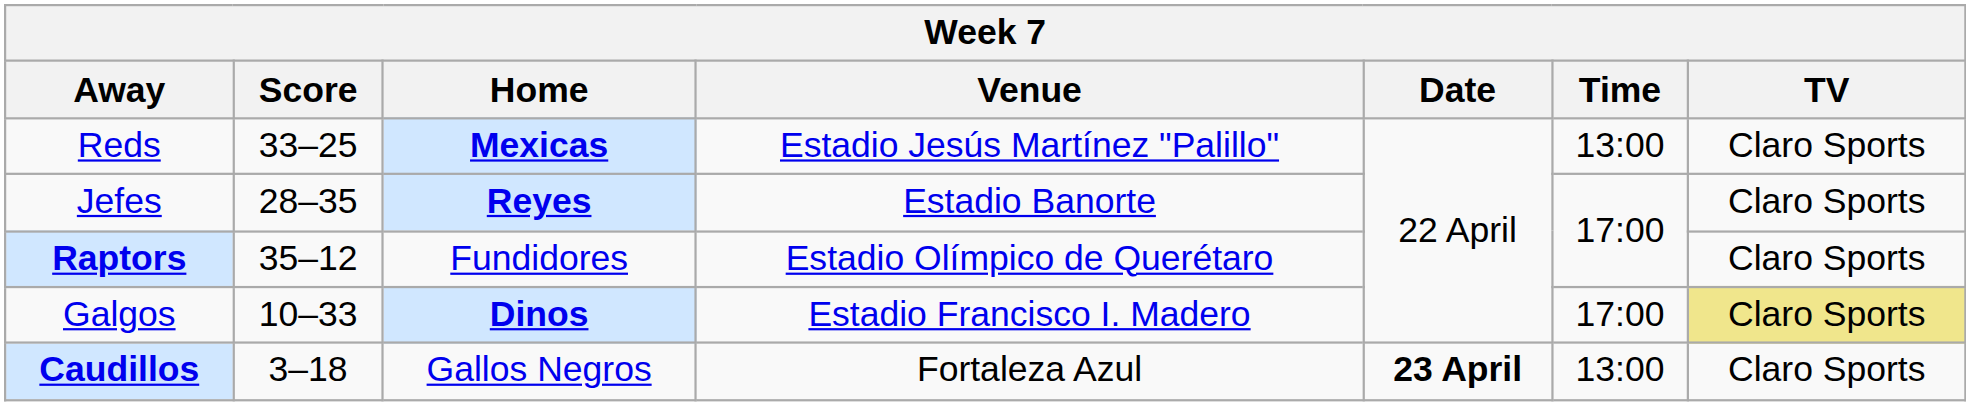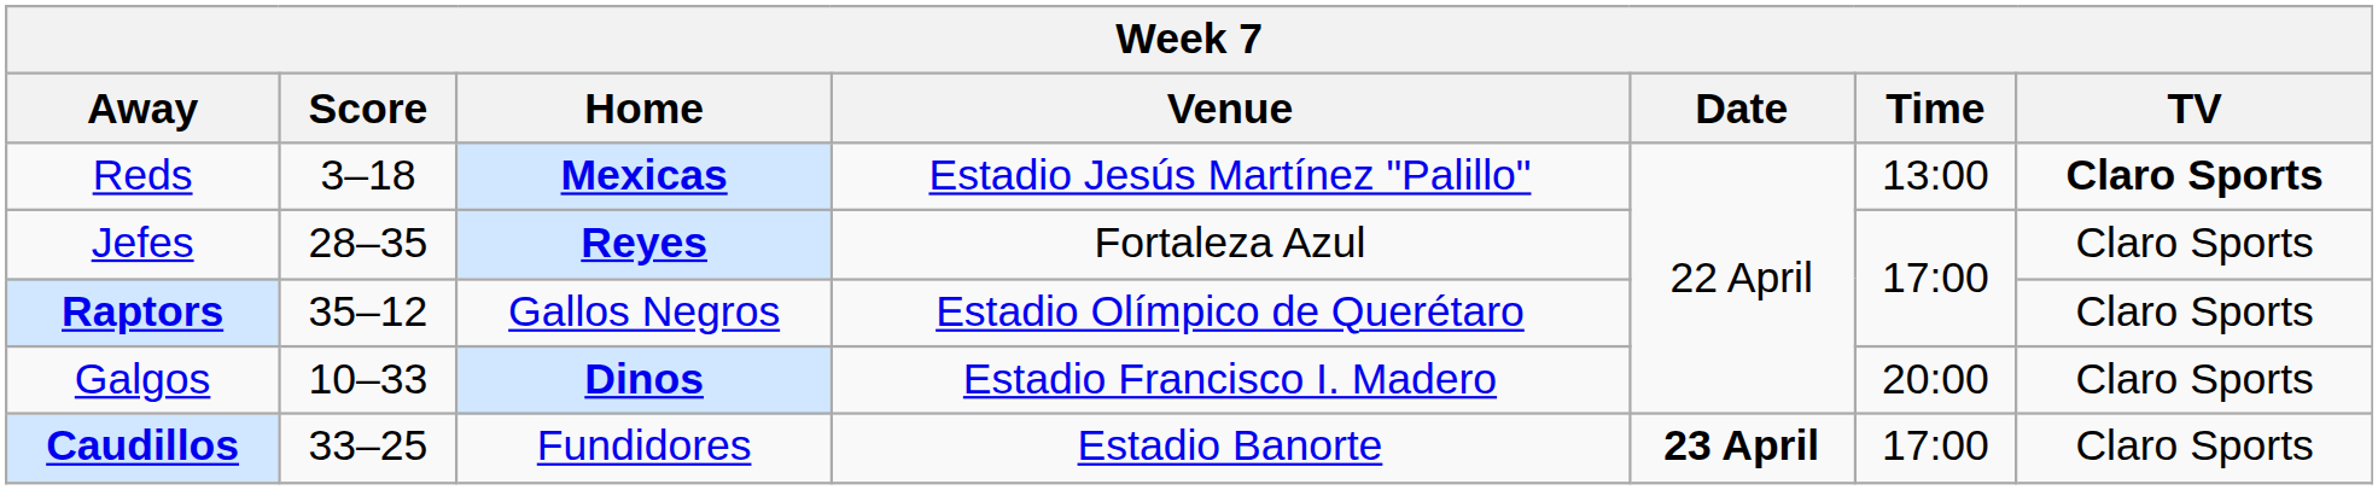 <table class="wikitable mw-collapsible mw-collapsed" style="width:100%;">
 <tr>
 <th colspan="8">Week 7</th>
 </tr>
 <tr>
 <th>Away</th>
 <th>Score</th>
 <th>Home</th>
 <th>Venue</th>
 <th>Date</th>
 <th>Time</th>
 <th>TV</th>
 </tr>
 <tr align="center">
 <td><a href='#'>Reds</a></td>
-<td>33–25</td>
+<td>3–18</td>
 <td bgcolor="#D0E7FF"><strong><a href='#'>Mexicas</a></strong></td>
 <td><a href='#'>Estadio Jesús Martínez "Palillo"</a></td>
 <td rowspan=4>22 April</td>
 <td>13:00</td>
-<td>Claro Sports</td>
+<td><strong>Claro Sports</strong></td>
 </tr>
 <tr align="center">
 <td><a href='#'>Jefes</a></td>
 <td>28–35</td>
 <td bgcolor="#D0E7FF"><strong><a href='#'>Reyes</a></strong></td>
-<td><a href='#'>Estadio Banorte</a></td>
+<td>Fortaleza Azul</td>
 <td rowspan=2>17:00</td>
 <td>Claro Sports</td>
 </tr>
 <tr align="center">
 <td bgcolor="#D0E7FF"><strong><a href='#'>Raptors</a></strong></td>
 <td>35–12</td>
-<td><a href='#'>Fundidores</a></td>
+<td><a href='#'>Gallos Negros</a></td>
 <td><a href='#'>Estadio Olímpico de Querétaro</a></td>
 <td>Claro Sports</td>
 </tr>
 <tr align="center">
 <td><a href='#'>Galgos</a></td>
 <td>10–33</td>
 <td bgcolor="#D0E7FF"><strong><a href='#'>Dinos</a></strong></td>
 <td><a href='#'>Estadio Francisco I. Madero</a></td>
-<td>17:00</td>
-<td style="background: khaki;">Claro Sports</td>
+<td>20:00</td>
+<td>Claro Sports</td>
 </tr>
 <tr align="center">
 <td bgcolor="#D0E7FF"><strong><a href='#'>Caudillos</a></strong></td>
-<td>3–18</td>
-<td><a href='#'>Gallos Negros</a></td>
-<td>Fortaleza Azul</td>
+<td>33–25</td>
+<td><a href='#'>Fundidores</a></td>
+<td><a href='#'>Estadio Banorte</a></td>
 <td><strong>23 April</strong></td>
-<td>13:00</td>
+<td>17:00</td>
 <td>Claro Sports</td>
 </tr>
 </table>
